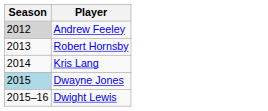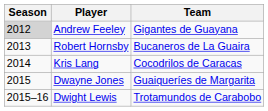 <table class="wikitable">
 <tr>
 <th>Season</th>
 <th>Player</th>
+<th>Team</th>
 </tr>
 <tr>
 <td style="background: lightgrey;">2012</td>
 <td> <a href='#'>Andrew Feeley</a></td>
+<td><a href='#'>Gigantes de Guayana</a></td>
 </tr>
 <tr>
 <td>2013</td>
 <td> <a href='#'>Robert Hornsby</a></td>
+<td><a href='#'>Bucaneros de La Guaira</a></td>
 </tr>
 <tr>
 <td>2014</td>
 <td> <a href='#'>Kris Lang</a></td>
+<td><a href='#'>Cocodrilos de Caracas</a></td>
 </tr>
 <tr>
-<td style="background: lightblue;">2015</td>
+<td>2015</td>
 <td> <a href='#'>Dwayne Jones</a></td>
+<td><a href='#'>Guaiqueríes de Margarita</a></td>
 </tr>
 <tr>
 <td>2015–16</td>
 <td> <a href='#'>Dwight Lewis</a></td>
+<td><a href='#'>Trotamundos de Carabobo</a></td>
 </tr>
 </table>
